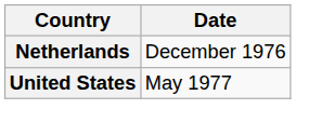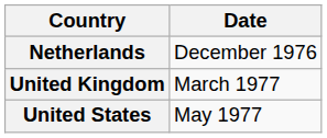 <table class="wikitable plainrowheaders">
 <tr>
 <th>Country</th>
 <th>Date</th>
 </tr>
 <tr>
 <th scope="row">Netherlands</th>
 <td>December 1976</td>
 </tr>
 <tr>
+<th scope="row">United Kingdom</th>
+<td>March 1977</td>
+</tr>
+<tr>
 <th scope="row">United States</th>
 <td>May 1977</td>
 </tr>
 </table>
